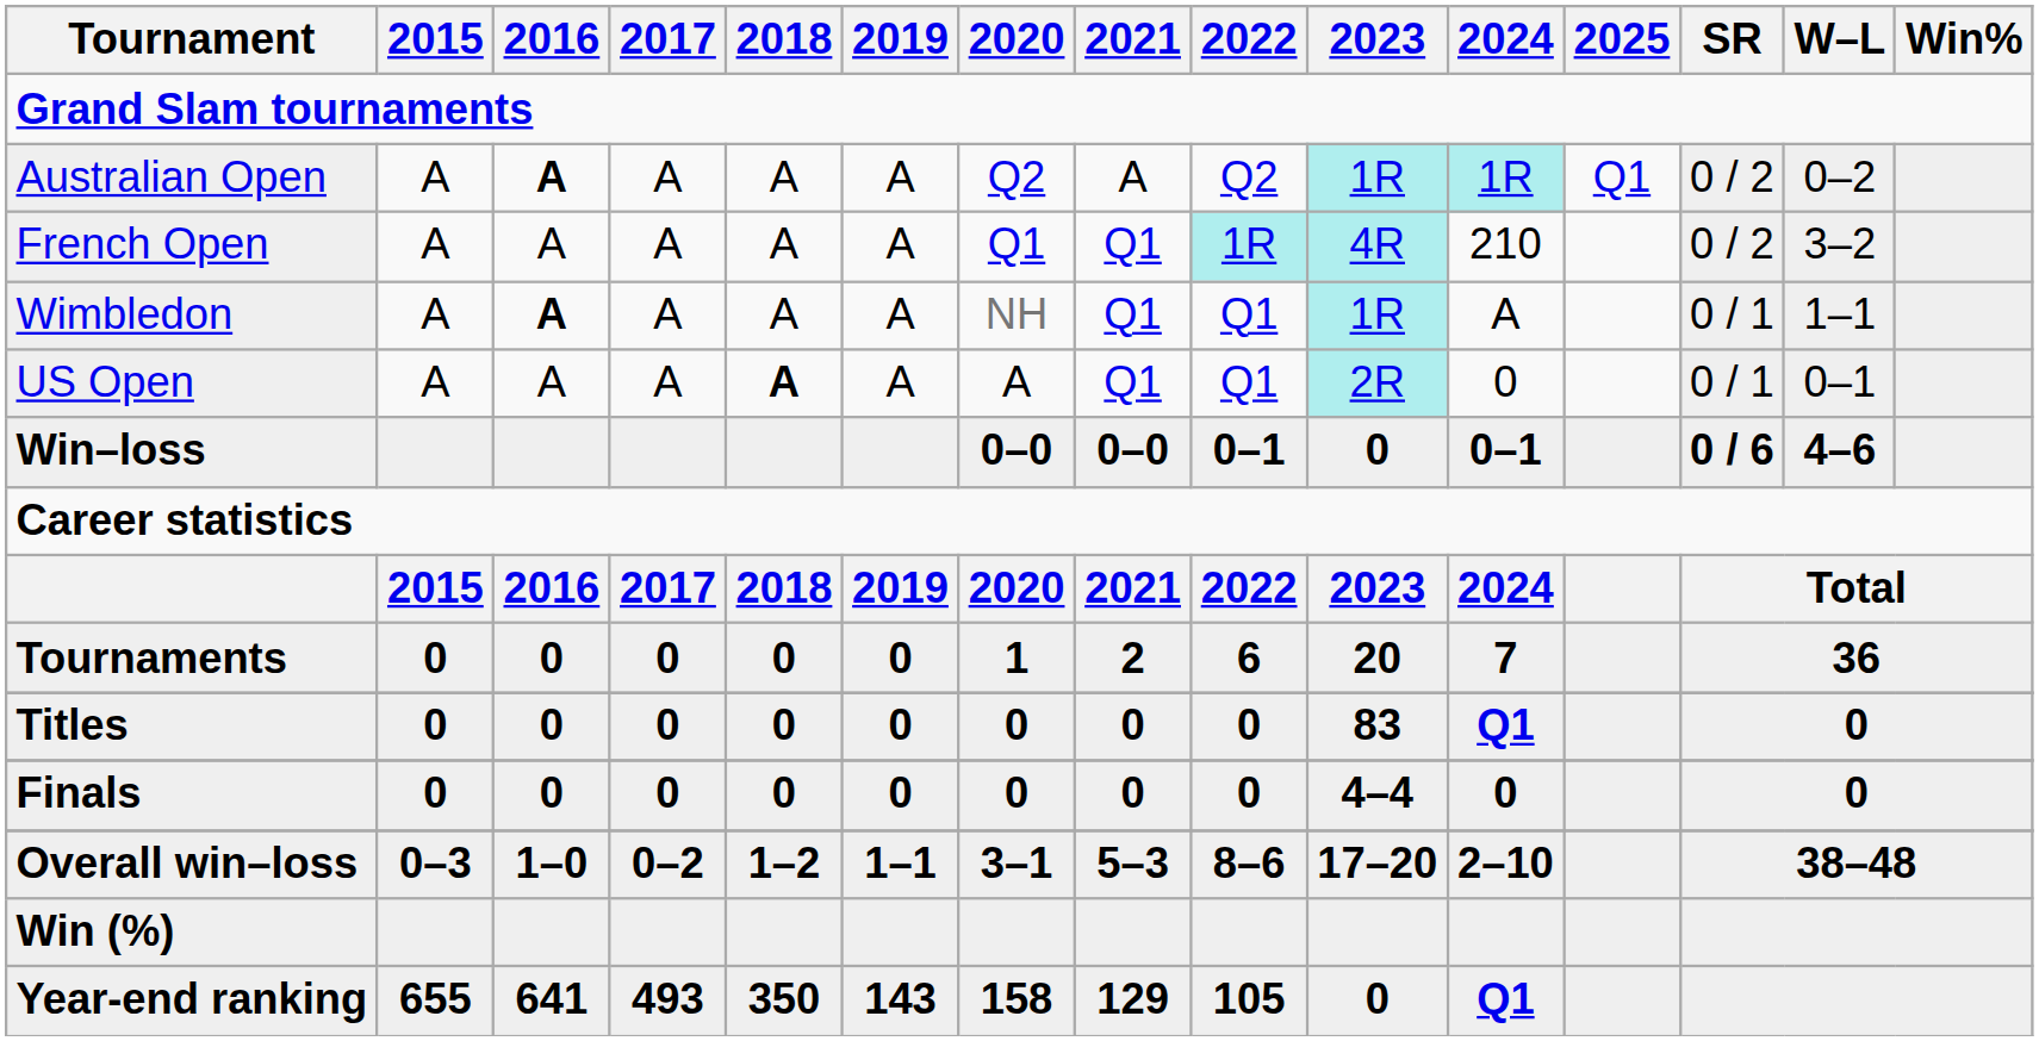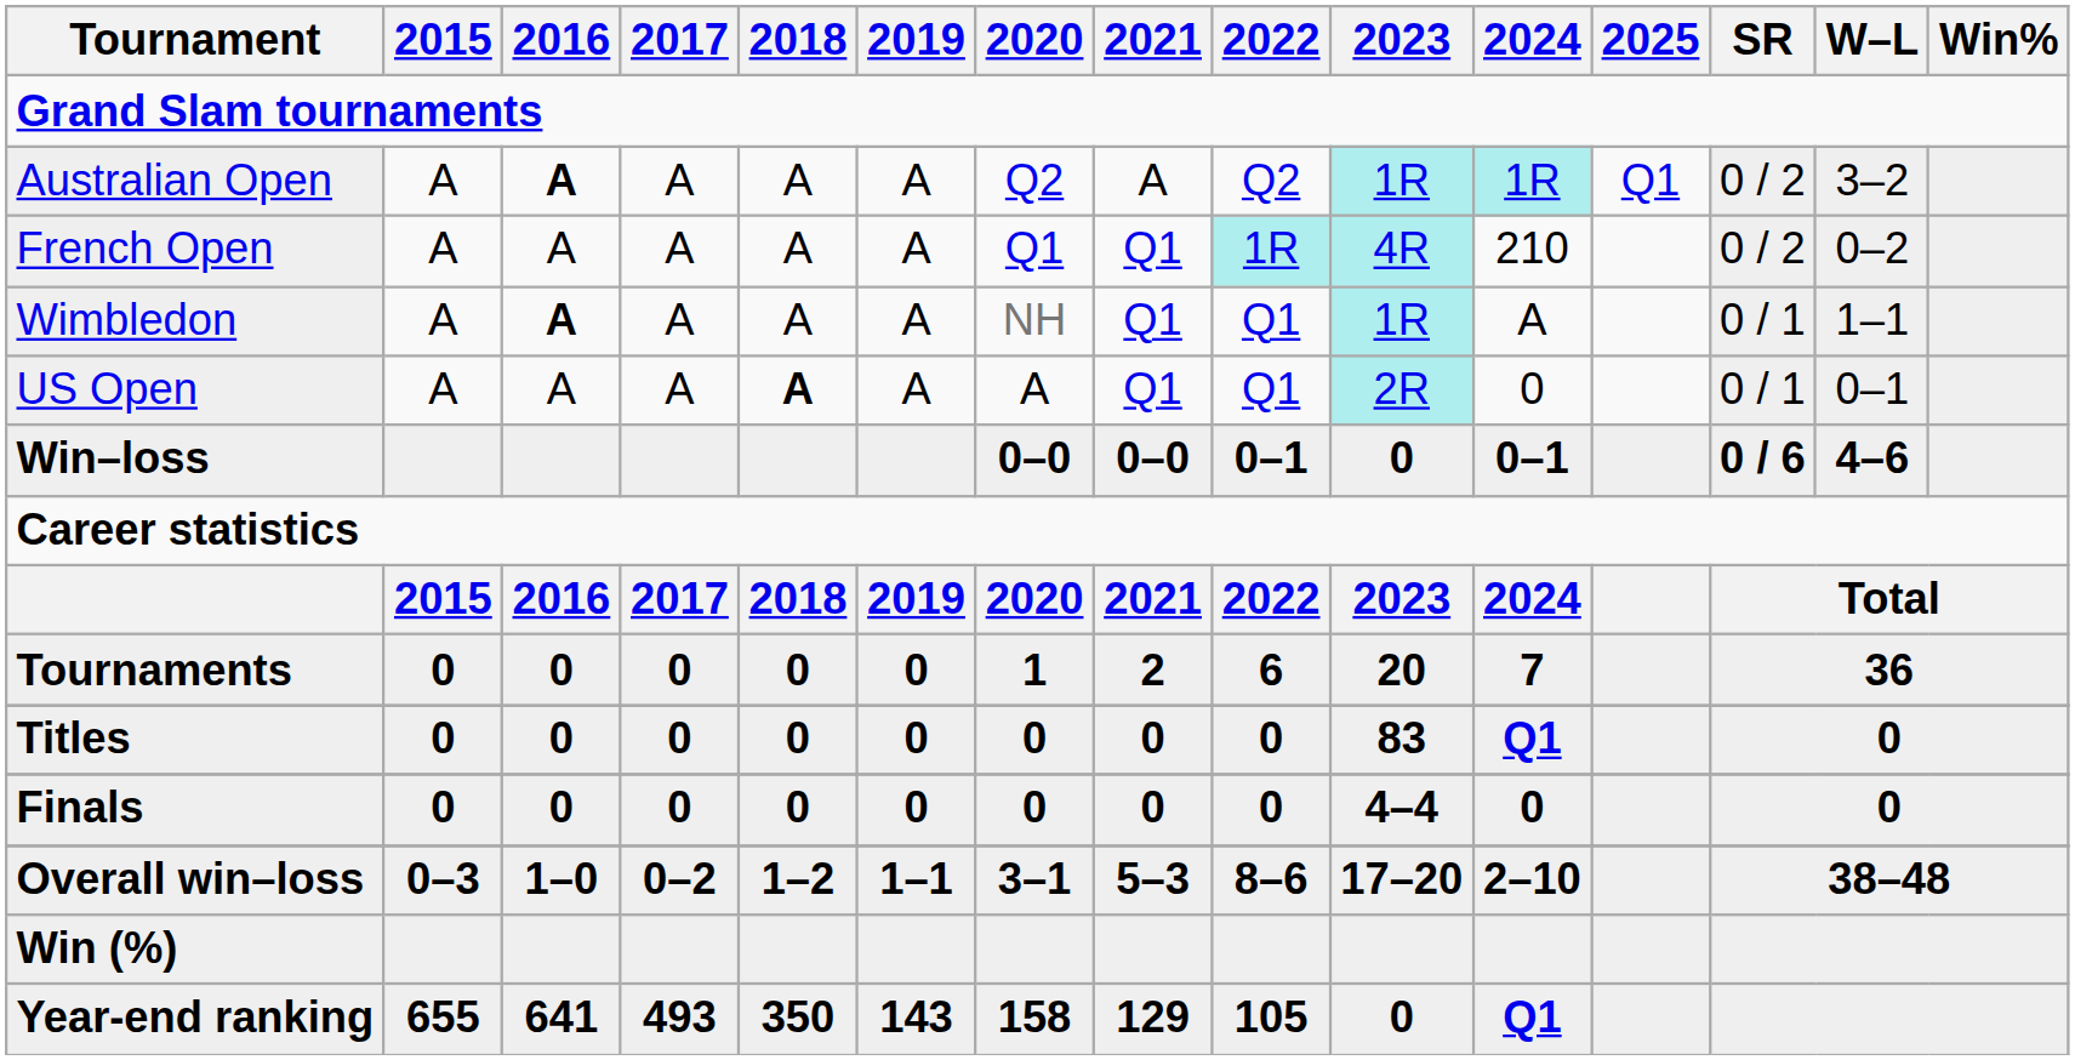 <table class=wikitable style=text-align:center>
 <tr>
 <th>Tournament</th>
 <th><a href='#'>2015</a></th>
 <th><a href='#'>2016</a></th>
 <th><a href='#'>2017</a></th>
 <th><a href='#'>2018</a></th>
 <th><a href='#'>2019</a></th>
 <th><a href='#'>2020</a></th>
 <th><a href='#'>2021</a></th>
 <th><a href='#'>2022</a></th>
 <th><a href='#'>2023</a></th>
 <th><a href='#'>2024</a></th>
 <th><a href='#'>2025</a></th>
 <th>SR</th>
 <th>W–L</th>
 <th>Win%</th>
 </tr>
 <tr>
 <td colspan="15" style="text-align:left"><a href='#'><strong>Grand Slam tournaments</strong></a></td>
 </tr>
 <tr>
 <td bgcolor=efefef align=left><a href='#'>Australian Open</a></td>
 <td>A</td>
 <td><strong>A</strong></td>
 <td>A</td>
 <td>A</td>
 <td>A</td>
 <td><a href='#'>Q2</a></td>
 <td>A</td>
 <td><a href='#'>Q2</a></td>
 <td bgcolor=afeeee><a href='#'>1R</a></td>
 <td bgcolor=afeeee><a href='#'>1R</a></td>
 <td><a href='#'>Q1</a></td>
 <td style="background:#efefef">0 / 2</td>
-<td style=background:#efefef>0–2</td>
+<td style=background:#efefef>3–2</td>
 <td style=background:#efefef></td>
 </tr>
 <tr>
 <td bgcolor=efefef align=left><a href='#'>French Open</a></td>
 <td>A</td>
 <td>A</td>
 <td>A</td>
 <td>A</td>
 <td>A</td>
 <td><a href='#'>Q1</a></td>
 <td><a href='#'>Q1</a></td>
 <td bgcolor=afeeee><a href='#'>1R</a></td>
 <td bgcolor=afeeee><a href='#'>4R</a></td>
 <td>210</td>
 <td></td>
 <td style="background:#efefef">0 / 2</td>
-<td style=background:#efefef>3–2</td>
+<td style=background:#efefef>0–2</td>
 <td style=background:#efefef></td>
 </tr>
 <tr>
 <td bgcolor=efefef align=left><a href='#'>Wimbledon</a></td>
 <td>A</td>
 <td><strong>A</strong></td>
 <td>A</td>
 <td>A</td>
 <td>A</td>
 <td style="color:#767676">NH</td>
 <td><a href='#'>Q1</a></td>
 <td><a href='#'>Q1</a></td>
 <td bgcolor=afeeee><a href='#'>1R</a></td>
 <td>A</td>
 <td></td>
 <td style="background:#efefef">0 / 1</td>
 <td style=background:#efefef>1–1</td>
 <td style=background:#efefef></td>
 </tr>
 <tr>
 <td bgcolor=efefef align=left><a href='#'>US Open</a></td>
 <td>A</td>
 <td>A</td>
 <td>A</td>
 <td><strong>A</strong></td>
 <td>A</td>
 <td>A</td>
 <td><a href='#'>Q1</a></td>
 <td><a href='#'>Q1</a></td>
 <td bgcolor=afeeee><a href='#'>2R</a></td>
 <td>0</td>
 <td></td>
 <td style="background:#efefef">0 / 1</td>
 <td style=background:#efefef>0–1</td>
 <td style=background:#efefef></td>
 </tr>
 <tr style=background:#efefef;font-weight:bold>
 <td style=text-align:left>Win–loss</td>
 <td></td>
 <td></td>
 <td></td>
 <td></td>
 <td></td>
 <td>0–0</td>
 <td>0–0</td>
 <td>0–1</td>
 <td>0</td>
 <td>0–1</td>
 <td></td>
 <td>0 / 6</td>
 <td>4–6</td>
 <td></td>
 </tr>
 <tr>
 <td colspan="29" style="text-align:left"><strong>Career statistics</strong></td>
 </tr>
 <tr>
 <th></th>
 <th><a href='#'>2015</a></th>
 <th><a href='#'>2016</a></th>
 <th><a href='#'>2017</a></th>
 <th><a href='#'>2018</a></th>
 <th><a href='#'>2019</a></th>
 <th><a href='#'>2020</a></th>
 <th><a href='#'>2021</a></th>
 <th><a href='#'>2022</a></th>
 <th><a href='#'>2023</a></th>
 <th><a href='#'>2024</a></th>
 <th></th>
 <th colspan="3" -style="font-weight:bold;background:#efefef"><strong>Total</strong></th>
 </tr>
 <tr style=font-weight:bold;background:#efefef>
 <td align=left><strong>Tournaments</strong></td>
 <td>0</td>
 <td>0</td>
 <td>0</td>
 <td>0</td>
 <td>0</td>
 <td>1</td>
 <td>2</td>
 <td>6</td>
 <td>20</td>
 <td>7</td>
 <td></td>
 <td colspan="3"><strong>36</strong></td>
 </tr>
 <tr>
 </tr>
 <tr style=font-weight:bold;background:#efefef>
 <td style=text-align:left><strong>Titles</strong></td>
 <td>0</td>
 <td>0</td>
 <td>0</td>
 <td>0</td>
 <td>0</td>
 <td>0</td>
 <td>0</td>
 <td>0</td>
 <td>83</td>
 <td><a href='#'>Q1</a></td>
 <td></td>
 <td colspan="3"><strong>0</strong></td>
 </tr>
 <tr>
 </tr>
 <tr style=font-weight:bold;background:#efefef>
 <td style=text-align:left><strong>Finals</strong></td>
 <td>0</td>
 <td>0</td>
 <td>0</td>
 <td>0</td>
 <td>0</td>
 <td>0</td>
 <td>0</td>
 <td>0</td>
 <td>4–4</td>
 <td>0</td>
 <td></td>
 <td colspan="3"><strong>0</strong></td>
 </tr>
 <tr>
 </tr>
 <tr style=font-weight:bold;background:#efefef>
 <td style=text-align:left><strong>Overall win–loss</strong></td>
 <td>0–3</td>
 <td>1–0</td>
 <td>0–2</td>
 <td>1–2</td>
 <td>1–1</td>
 <td>3–1</td>
 <td>5–3</td>
 <td>8–6</td>
 <td>17–20</td>
 <td>2–10</td>
 <td></td>
 <td colspan="3"><strong>38–48</strong></td>
 </tr>
 <tr style=font-weight:bold;background:#efefef>
 <td style=text-align:left><strong>Win (%)</strong></td>
 <td bgcolor="efefef"></td>
 <td bgcolor=efefef></td>
 <td bgcolor=efefef></td>
 <td bgcolor=efefef></td>
 <td bgcolor=efefef></td>
 <td bgcolor=efefef></td>
 <td bgcolor=efefef></td>
 <td bgcolor=efefef></td>
 <td bgcolor=efefef></td>
 <td bgcolor=efefef></td>
 <td></td>
 <td colspan="3"></td>
 </tr>
 <tr style=font-weight:bold;background:#efefef>
 <td align=left><strong>Year-end ranking</strong></td>
 <td>655</td>
 <td>641</td>
 <td>493</td>
 <td>350</td>
 <td>143</td>
 <td>158</td>
 <td>129</td>
 <td>105</td>
 <td>0</td>
 <td><a href='#'>Q1</a></td>
 <td></td>
 <td colspan="3"></td>
 </tr>
 </table>
